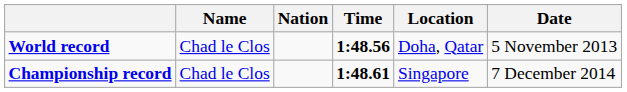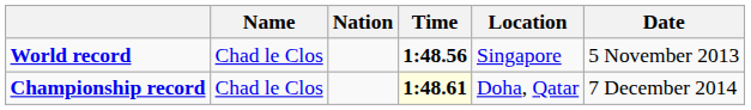 <table class=wikitable>
 <tr>
 <th></th>
 <th>Name</th>
 <th>Nation</th>
 <th>Time</th>
 <th>Location</th>
 <th>Date</th>
 </tr>
 <tr>
 <td><strong><a href='#'>World record</a></strong></td>
 <td><a href='#'>Chad le Clos</a></td>
 <td></td>
 <td><strong>1:48.56</strong></td>
-<td><a href='#'>Doha</a>, <a href='#'>Qatar</a></td>
+<td><a href='#'>Singapore</a></td>
 <td>5 November 2013</td>
 </tr>
 <tr>
 <td><strong><a href='#'>Championship record</a></strong></td>
 <td><a href='#'>Chad le Clos</a></td>
 <td></td>
-<td><strong>1:48.61</strong></td>
-<td><a href='#'>Singapore</a></td>
+<td style="background: lightyellow;"><strong>1:48.61</strong></td>
+<td><a href='#'>Doha</a>, <a href='#'>Qatar</a></td>
 <td>7 December 2014</td>
 </tr>
 </table>
